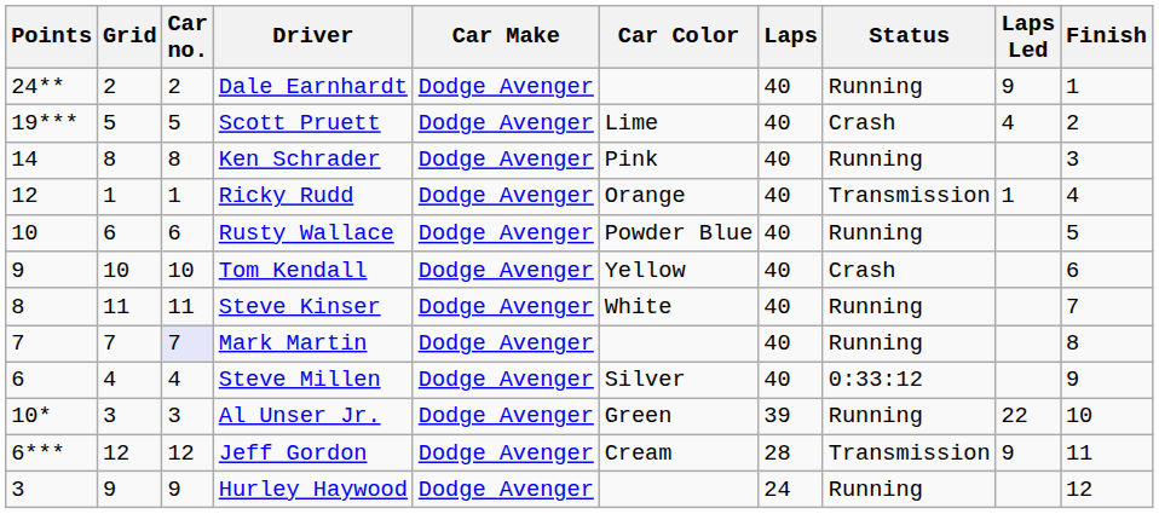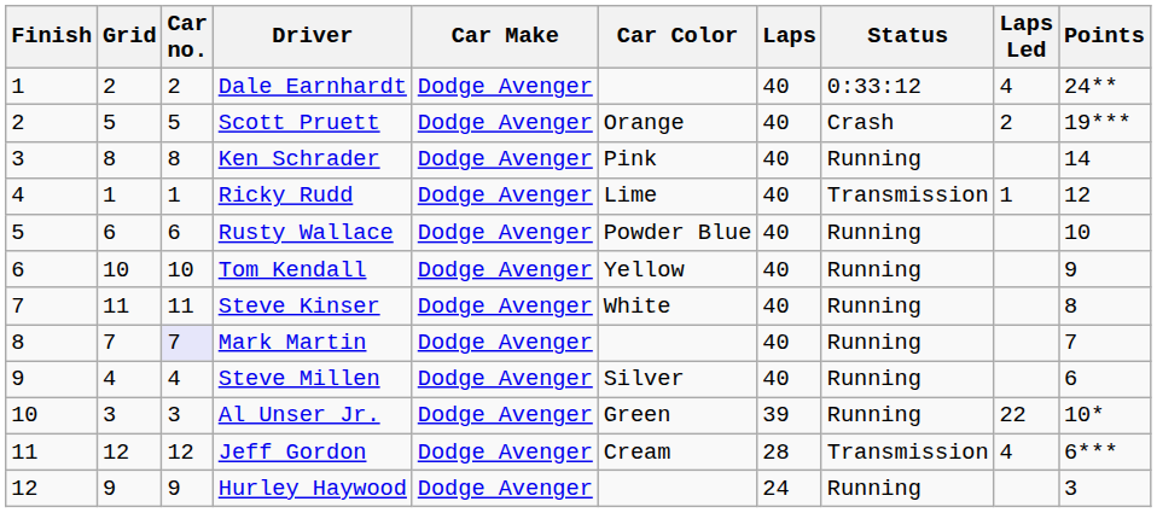 <table class="wikitable">
 <tr>
-<th>Points</th>
+<th>Finish</th>
 <th>Grid</th>
 <th>Car<br>no.</th>
 <th>Driver</th>
 <th>Car Make</th>
 <th>Car Color</th>
 <th>Laps</th>
 <th>Status</th>
 <th>Laps<br>Led</th>
-<th>Finish</th>
+<th>Points</th>
 </tr>
 <tr>
-<td>24**</td>
+<td>1</td>
 <td>2</td>
 <td>2</td>
 <td> <a href='#'>Dale Earnhardt</a></td>
 <td><a href='#'>Dodge Avenger</a></td>
 <td><div></div></td>
 <td>40</td>
-<td>Running</td>
-<td>9</td>
-<td>1</td>
+<td>0:33:12</td>
+<td>4</td>
+<td>24**</td>
 </tr>
 <tr>
-<td>19***</td>
+<td>2</td>
 <td>5</td>
 <td>5</td>
 <td> <a href='#'>Scott Pruett</a></td>
 <td><a href='#'>Dodge Avenger</a></td>
-<td><div> Lime</div></td>
+<td><div> Orange</div></td>
 <td>40</td>
 <td>Crash</td>
-<td>4</td>
 <td>2</td>
+<td>19***</td>
 </tr>
 <tr>
-<td>14</td>
+<td>3</td>
 <td>8</td>
 <td>8</td>
 <td> <a href='#'>Ken Schrader</a></td>
 <td><a href='#'>Dodge Avenger</a></td>
 <td><div> Pink</div></td>
 <td>40</td>
 <td>Running</td>
 <td></td>
-<td>3</td>
+<td>14</td>
 </tr>
 <tr>
-<td>12</td>
+<td>4</td>
 <td>1</td>
 <td>1</td>
 <td> <a href='#'>Ricky Rudd</a></td>
 <td><a href='#'>Dodge Avenger</a></td>
-<td><div> Orange</div></td>
+<td><div> Lime</div></td>
 <td>40</td>
 <td>Transmission</td>
 <td>1</td>
-<td>4</td>
+<td>12</td>
 </tr>
 <tr>
-<td>10</td>
+<td>5</td>
 <td>6</td>
 <td>6</td>
 <td> <a href='#'>Rusty Wallace</a></td>
 <td><a href='#'>Dodge Avenger</a></td>
 <td><div> Powder Blue</div></td>
 <td>40</td>
 <td>Running</td>
 <td></td>
-<td>5</td>
+<td>10</td>
 </tr>
 <tr>
-<td>9</td>
+<td>6</td>
 <td>10</td>
 <td>10</td>
 <td> <a href='#'>Tom Kendall</a></td>
 <td><a href='#'>Dodge Avenger</a></td>
 <td><div> Yellow</div></td>
 <td>40</td>
-<td>Crash</td>
+<td>Running</td>
 <td></td>
-<td>6</td>
+<td>9</td>
 </tr>
 <tr>
-<td>8</td>
+<td>7</td>
 <td>11</td>
 <td>11</td>
 <td> <a href='#'>Steve Kinser</a></td>
 <td><a href='#'>Dodge Avenger</a></td>
 <td><div> White</div></td>
 <td>40</td>
 <td>Running</td>
 <td></td>
-<td>7</td>
+<td>8</td>
 </tr>
 <tr>
-<td>7</td>
+<td>8</td>
 <td>7</td>
 <td style="background: lavender;">7</td>
 <td> <a href='#'>Mark Martin</a></td>
 <td><a href='#'>Dodge Avenger</a></td>
 <td><div></div></td>
 <td>40</td>
 <td>Running</td>
 <td></td>
-<td>8</td>
+<td>7</td>
 </tr>
 <tr>
-<td>6</td>
+<td>9</td>
 <td>4</td>
 <td>4</td>
 <td> <a href='#'>Steve Millen</a></td>
 <td><a href='#'>Dodge Avenger</a></td>
 <td><div> Silver</div></td>
 <td>40</td>
-<td>0:33:12</td>
+<td>Running</td>
 <td></td>
-<td>9</td>
+<td>6</td>
 </tr>
 <tr>
-<td>10*</td>
+<td>10</td>
 <td>3</td>
 <td>3</td>
 <td> <a href='#'>Al Unser Jr.</a></td>
 <td><a href='#'>Dodge Avenger</a></td>
 <td><div> Green</div></td>
 <td>39</td>
 <td>Running</td>
 <td>22</td>
-<td>10</td>
+<td>10*</td>
 </tr>
 <tr>
-<td>6***</td>
+<td>11</td>
 <td>12</td>
 <td>12</td>
 <td> <a href='#'>Jeff Gordon</a></td>
 <td><a href='#'>Dodge Avenger</a></td>
 <td><div> Cream</div></td>
 <td>28</td>
 <td>Transmission</td>
-<td>9</td>
-<td>11</td>
+<td>4</td>
+<td>6***</td>
 </tr>
 <tr>
-<td>3</td>
+<td>12</td>
 <td>9</td>
 <td>9</td>
 <td> <a href='#'>Hurley Haywood</a></td>
 <td><a href='#'>Dodge Avenger</a></td>
 <td><div></div></td>
 <td>24</td>
 <td>Running</td>
 <td></td>
-<td>12</td>
+<td>3</td>
 </tr>
 </table>
